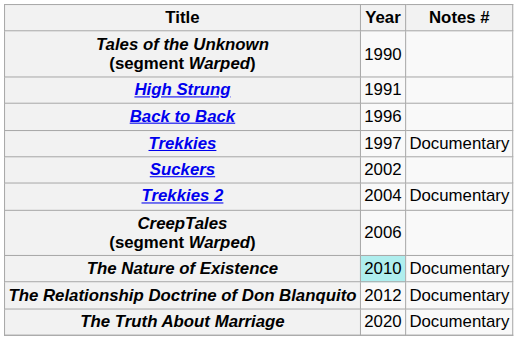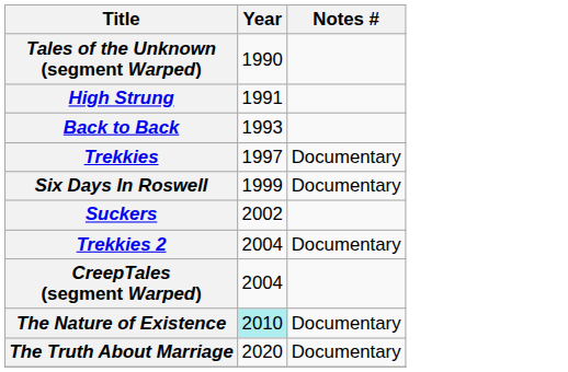 <table class="wikitable plainrowheaders sortable">
 <tr>
 <th scope="col">Title</th>
 <th scope="col">Year</th>
 <th scope="col" class="unsortable">Notes #</th>
 </tr>
 <tr>
 <th scope="row"><em>Tales of the Unknown</em><br>(segment <em>Warped</em>)</th>
 <td>1990</td>
 <td></td>
 </tr>
 <tr>
 <th scope="row"><em><a href='#'>High Strung</a></em></th>
 <td>1991</td>
 <td></td>
 </tr>
 <tr>
 <th scope="row"><em><a href='#'>Back to Back</a></em></th>
-<td>1996</td>
+<td>1993</td>
 <td></td>
 </tr>
 <tr>
 <th scope="row"><em><a href='#'>Trekkies</a></em></th>
 <td>1997</td>
+<td>Documentary</td>
+</tr>
+<tr>
+<th scope="row"><em>Six Days In Roswell</em></th>
+<td>1999</td>
 <td>Documentary</td>
 </tr>
 <tr>
 <th scope="row"><em><a href='#'>Suckers</a></em></th>
 <td>2002</td>
 <td></td>
 </tr>
 <tr>
 <th scope="row"><em><a href='#'>Trekkies 2 </a></em></th>
 <td>2004</td>
 <td>Documentary</td>
 </tr>
 <tr>
 <th scope="row"><em>CreepTales</em><br>(segment <em>Warped</em>)</th>
-<td>2006</td>
+<td>2004</td>
 <td></td>
 </tr>
 <tr>
 <th scope="row"><em>The Nature of Existence</em></th>
 <td style="background: paleturquoise;">2010</td>
-<td>Documentary</td>
-</tr>
-<tr>
-<th scope="row"><em>The Relationship Doctrine of Don Blanquito</em></th>
-<td>2012</td>
 <td>Documentary</td>
 </tr>
 <tr>
 <th scope="row"><em>The Truth About Marriage</em></th>
 <td>2020</td>
 <td>Documentary</td>
 </tr>
 <tr>
 </tr>
 </table>
